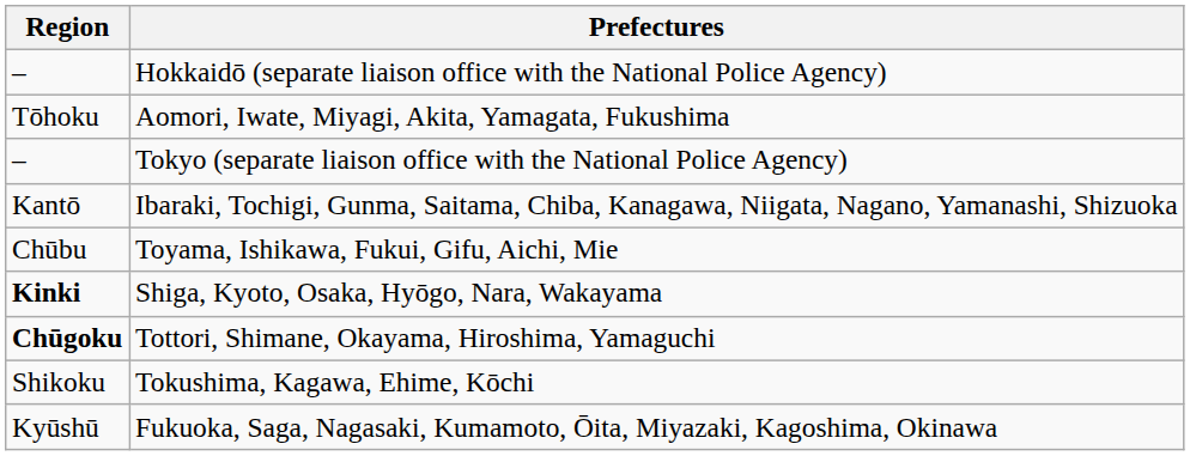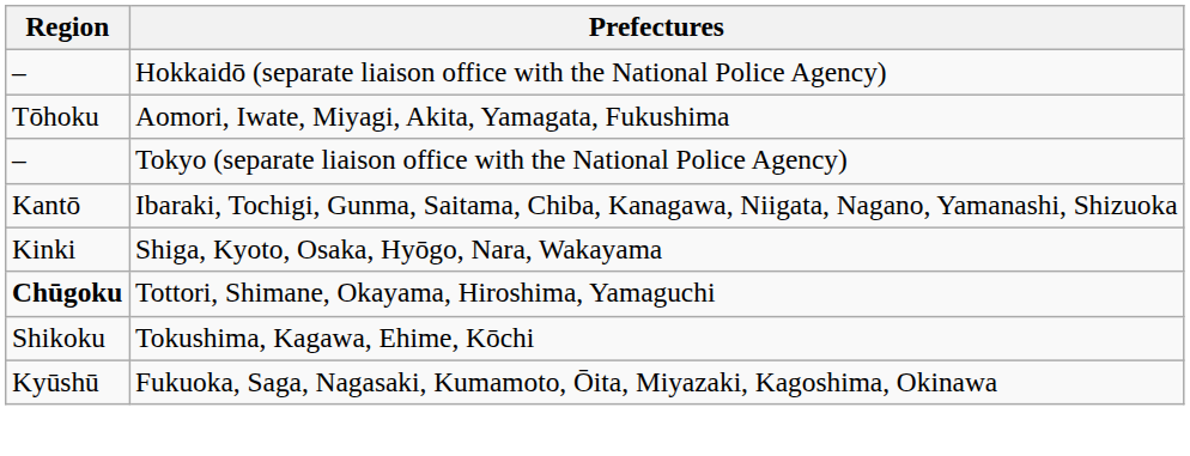 <table class="wikitable sortable">
 <tr>
 <th>Region</th>
 <th>Prefectures</th>
 </tr>
 <tr>
 <td>–</td>
 <td>Hokkaidō (separate liaison office with the National Police Agency)</td>
 </tr>
 <tr>
 <td>Tōhoku</td>
 <td>Aomori, Iwate, Miyagi, Akita, Yamagata, Fukushima</td>
 </tr>
 <tr>
 <td>–</td>
 <td>Tokyo (separate liaison office with the National Police Agency)</td>
 </tr>
 <tr>
 <td>Kantō</td>
 <td>Ibaraki, Tochigi, Gunma, Saitama, Chiba, Kanagawa, Niigata, Nagano, Yamanashi, Shizuoka</td>
 </tr>
 <tr>
-<td>Chūbu</td>
-<td>Toyama, Ishikawa, Fukui, Gifu, Aichi, Mie</td>
-</tr>
-<tr>
-<td><strong>Kinki</strong></td>
+<td>Kinki</td>
 <td>Shiga, Kyoto, Osaka, Hyōgo, Nara, Wakayama</td>
 </tr>
 <tr>
 <td><strong>Chūgoku</strong></td>
 <td>Tottori, Shimane, Okayama, Hiroshima, Yamaguchi</td>
 </tr>
 <tr>
 <td>Shikoku</td>
 <td>Tokushima, Kagawa, Ehime, Kōchi</td>
 </tr>
 <tr>
 <td>Kyūshū</td>
 <td>Fukuoka, Saga, Nagasaki, Kumamoto, Ōita, Miyazaki, Kagoshima, Okinawa</td>
 </tr>
 </table>
